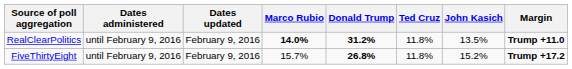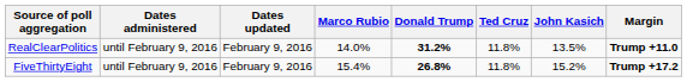 <table class="wikitable sortable" style="text-align:center;font-size:90%;line-height:17px">
 <tr>
 <th>Source of poll<br>aggregation</th>
 <th>Dates<br>administered</th>
 <th>Dates<br>updated</th>
 <th class="unsortable"><a href='#'>Marco Rubio</a><br><small></small></th>
 <th class="unsortable"><a href='#'>Donald Trump</a><br><small></small></th>
 <th class="unsortable"><a href='#'>Ted Cruz</a><br><small></small></th>
 <th class="unsortable"><a href='#'>John Kasich</a><br><small></small></th>
 <th>Margin</th>
 </tr>
 <tr>
 <td><a href='#'>RealClearPolitics</a></td>
 <td>until February 9, 2016</td>
 <td>February 9, 2016</td>
-<td><strong>14.0%</strong></td>
+<td>14.0%</td>
 <td><strong>31.2%</strong></td>
 <td>11.8%</td>
 <td>13.5%</td>
 <td><strong>Trump +11.0</strong></td>
 </tr>
 <tr>
 <td><a href='#'>FiveThirtyEight</a></td>
 <td>until February 9, 2016</td>
 <td>February 9, 2016</td>
-<td>15.7%</td>
+<td>15.4%</td>
 <td><strong>26.8%</strong></td>
 <td>11.8%</td>
 <td>15.2%</td>
 <td><strong>Trump +17.2</strong></td>
 </tr>
 </table>
